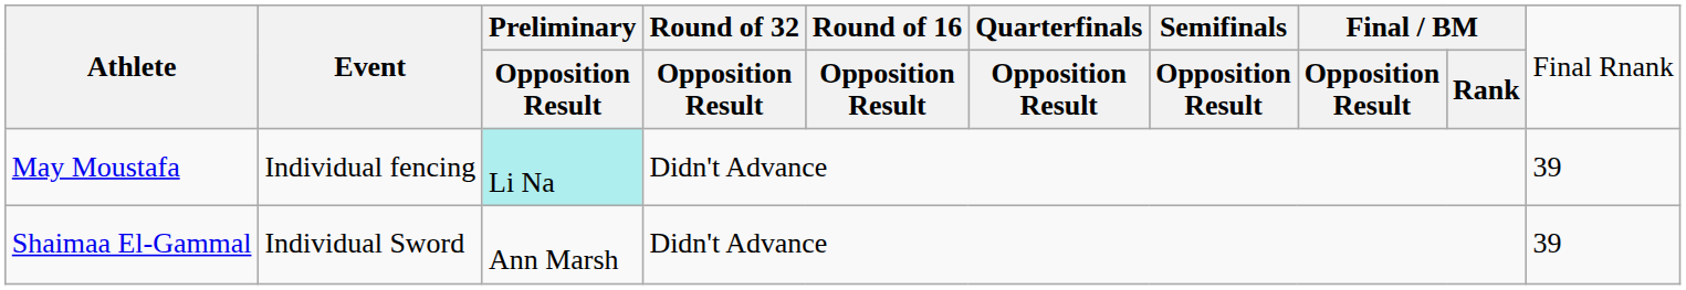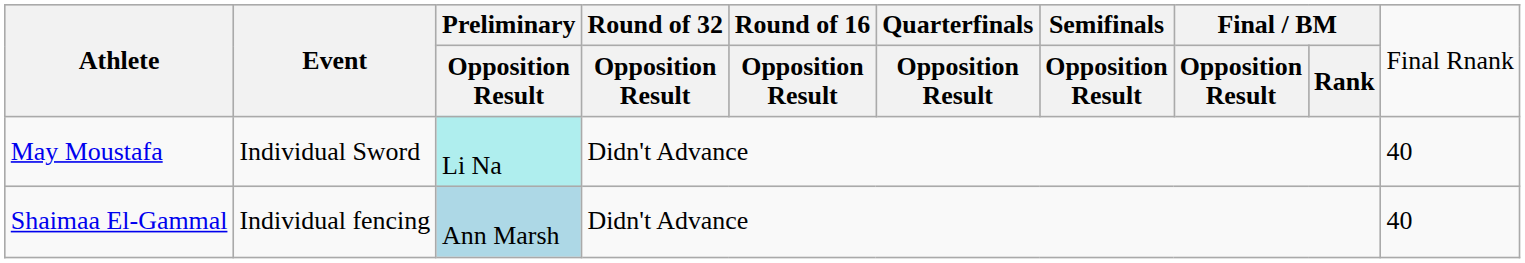 <table class="wikitable">
 <tr>
 <th rowspan="2">Athlete</th>
 <th rowspan="2">Event</th>
 <th>Preliminary</th>
 <th>Round of 32</th>
 <th>Round of 16</th>
 <th>Quarterfinals</th>
 <th>Semifinals</th>
 <th colspan="2">Final / <abbr>BM</abbr></th>
 <td rowspan="2">Final Rnank</td>
 </tr>
 <tr>
 <th>Opposition<br>Result</th>
 <th>Opposition<br>Result</th>
 <th>Opposition<br>Result</th>
 <th>Opposition<br>Result</th>
 <th>Opposition<br>Result</th>
 <th>Opposition<br>Result</th>
 <th>Rank</th>
 </tr>
 <tr>
 <td><a href='#'>May Moustafa</a></td>
-<td>Individual fencing</td>
+<td>Individual Sword</td>
 <td style="background: paleturquoise;"><br>Li Na</td>
 <td colspan="6">Didn't Advance</td>
-<td>39</td>
+<td>40</td>
 </tr>
 <tr>
 <td><a href='#'>Shaimaa El-Gammal</a></td>
-<td>Individual Sword</td>
-<td><br>Ann Marsh</td>
+<td>Individual fencing</td>
+<td style="background: lightblue;"><br>Ann Marsh</td>
 <td colspan="6">Didn't Advance</td>
-<td>39</td>
+<td>40</td>
 </tr>
 </table>
